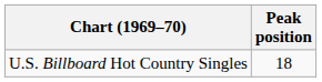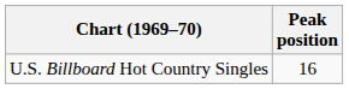 <table class="wikitable">
 <tr>
 <th align="left">Chart (1969–70)</th>
 <th align="center">Peak<br>position</th>
 </tr>
 <tr>
 <td align="left">U.S. <em>Billboard</em> Hot Country Singles</td>
-<td align="center">18</td>
+<td align="center">16</td>
 </tr>
 </table>
